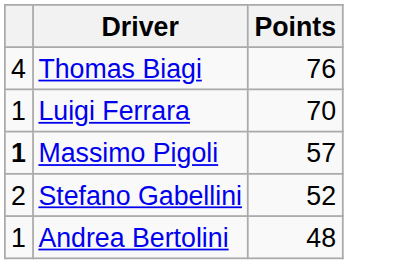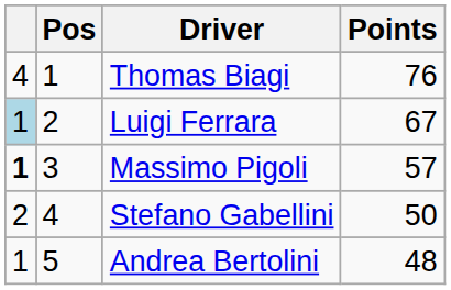 <table class="wikitable" style="font-size: 95%;">
 <tr>
 <th></th>
+<th>Pos</th>
 <th>Driver</th>
 <th>Points</th>
 </tr>
 <tr>
 <td align="left"> 4</td>
+<td>1</td>
 <td> <a href='#'>Thomas Biagi</a></td>
 <td align="right">76</td>
 </tr>
 <tr>
-<td align="left"> 1</td>
+<td align="left" style="background: lightblue;"> 1</td>
+<td>2</td>
 <td> <a href='#'>Luigi Ferrara</a></td>
-<td align="right">70</td>
+<td align="right">67</td>
 </tr>
 <tr>
 <td align="left"><strong> 1</strong></td>
+<td>3</td>
 <td> <a href='#'>Massimo Pigoli</a></td>
 <td align="right">57</td>
 </tr>
 <tr>
 <td align="left"> 2</td>
+<td>4</td>
 <td> <a href='#'>Stefano Gabellini</a></td>
-<td align="right">52</td>
+<td align="right">50</td>
 </tr>
 <tr>
 <td align="left"> 1</td>
+<td>5</td>
 <td> <a href='#'>Andrea Bertolini</a></td>
 <td align="right">48</td>
 </tr>
 </table>
